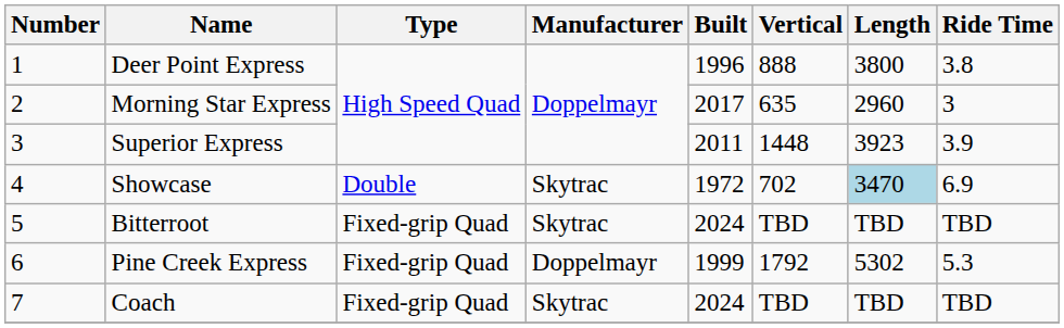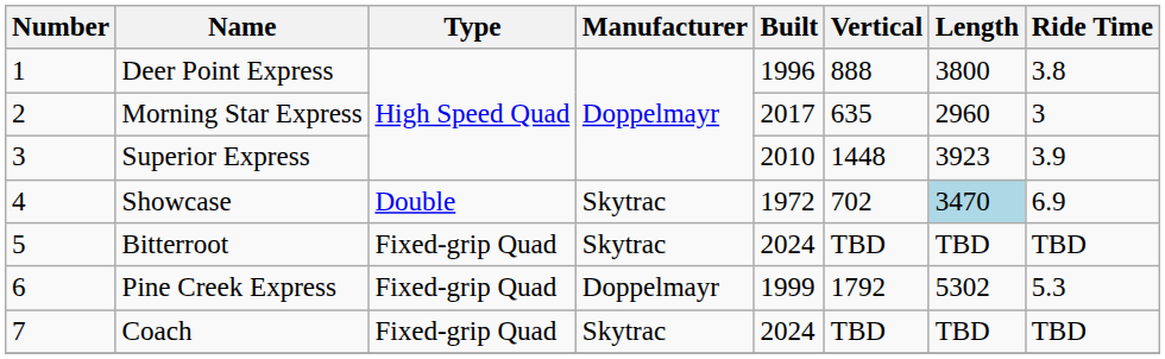 <table class="wikitable">
 <tr>
 <th>Number</th>
 <th>Name</th>
 <th>Type</th>
 <th>Manufacturer</th>
 <th>Built</th>
 <th>Vertical<br></th>
 <th>Length<br></th>
 <th>Ride Time<br></th>
 </tr>
 <tr>
 <td>1</td>
 <td>Deer Point Express</td>
 <td rowspan="3"><a href='#'>High Speed Quad</a></td>
 <td rowspan="3"><a href='#'>Doppelmayr</a></td>
 <td>1996</td>
 <td>888</td>
 <td>3800</td>
 <td>3.8</td>
 </tr>
 <tr>
 <td>2</td>
 <td>Morning Star Express</td>
 <td>2017</td>
 <td>635</td>
 <td>2960</td>
 <td>3</td>
 </tr>
 <tr>
 <td>3</td>
 <td>Superior Express</td>
-<td>2011</td>
+<td>2010</td>
 <td>1448</td>
 <td>3923</td>
 <td>3.9</td>
 </tr>
 <tr>
 <td>4</td>
 <td>Showcase</td>
 <td><a href='#'>Double</a></td>
 <td>Skytrac</td>
 <td>1972</td>
 <td>702</td>
 <td style="background: lightblue;">3470</td>
 <td>6.9</td>
 </tr>
 <tr>
 <td>5</td>
 <td>Bitterroot</td>
 <td>Fixed-grip Quad</td>
 <td>Skytrac</td>
 <td>2024</td>
 <td>TBD</td>
 <td>TBD</td>
 <td>TBD</td>
 </tr>
 <tr>
 <td>6</td>
 <td>Pine Creek Express</td>
 <td>Fixed-grip Quad</td>
 <td>Doppelmayr</td>
 <td>1999</td>
 <td>1792</td>
 <td>5302</td>
 <td>5.3</td>
 </tr>
 <tr>
 <td>7</td>
 <td>Coach</td>
 <td>Fixed-grip Quad</td>
 <td>Skytrac</td>
 <td>2024</td>
 <td>TBD</td>
 <td>TBD</td>
 <td>TBD</td>
 </tr>
 <tr>
 </tr>
 </table>
